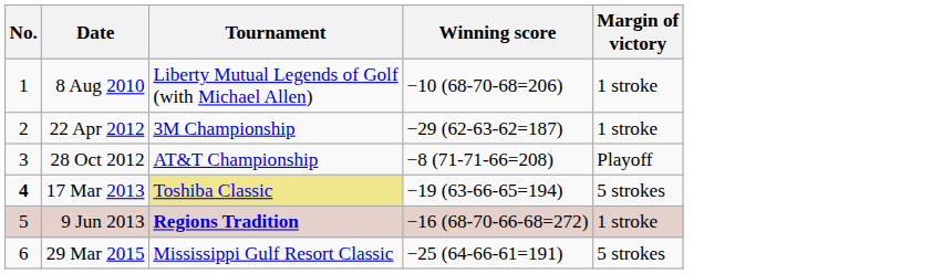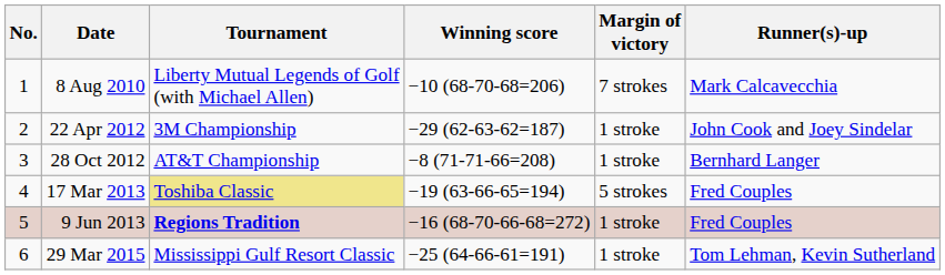 <table class="wikitable" style="font-size:95%;">
 <tr>
 <th>No.</th>
 <th>Date</th>
 <th>Tournament</th>
 <th>Winning score</th>
 <th>Margin of<br>victory</th>
+<th>Runner(s)-up</th>
 </tr>
 <tr>
 <td align=center>1</td>
 <td align=right>8 Aug <a href='#'>2010</a></td>
 <td><a href='#'>Liberty Mutual Legends of Golf</a><br>(with  <a href='#'>Michael Allen</a>)</td>
 <td>−10 (68-70-68=206)</td>
-<td>1 stroke</td>
+<td>7 strokes</td>
+<td> <a href='#'>Mark Calcavecchia</a></td>
 </tr>
 <tr>
 <td align=center>2</td>
 <td align=right>22 Apr <a href='#'>2012</a></td>
 <td><a href='#'>3M Championship</a></td>
 <td>−29 (62-63-62=187)</td>
 <td>1 stroke</td>
+<td> <a href='#'>John Cook</a> and  <a href='#'>Joey Sindelar</a></td>
 </tr>
 <tr>
 <td align=center>3</td>
 <td align=right>28 Oct 2012</td>
 <td><a href='#'>AT&T Championship</a></td>
 <td>−8 (71-71-66=208)</td>
-<td>Playoff</td>
+<td>1 stroke</td>
+<td> <a href='#'>Bernhard Langer</a></td>
 </tr>
 <tr>
-<td align=center><strong>4</strong></td>
+<td align=center>4</td>
 <td align=right>17 Mar <a href='#'>2013</a></td>
 <td style="background: khaki;"><a href='#'>Toshiba Classic</a></td>
 <td>−19 (63-66-65=194)</td>
 <td>5 strokes</td>
+<td> <a href='#'>Fred Couples</a></td>
 </tr>
 <tr style="background:#e5d1cb;">
 <td align=center>5</td>
 <td align=right>9 Jun 2013</td>
 <td><strong><a href='#'>Regions Tradition</a></strong></td>
 <td>−16 (68-70-66-68=272)</td>
 <td>1 stroke</td>
+<td> <a href='#'>Fred Couples</a></td>
 </tr>
 <tr>
 <td align=center>6</td>
 <td align=right>29 Mar <a href='#'>2015</a></td>
 <td><a href='#'>Mississippi Gulf Resort Classic</a></td>
 <td>−25 (64-66-61=191)</td>
-<td>5 strokes</td>
+<td>1 stroke</td>
+<td> <a href='#'>Tom Lehman</a>,  <a href='#'>Kevin Sutherland</a></td>
 </tr>
 </table>
